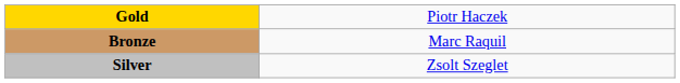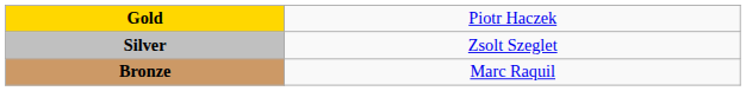 <table class="wikitable" style="text-align:center; " width="35%">
 <tr>
 <td bgcolor="gold"><strong>Gold</strong></td>
 <td><a href='#'>Piotr Haczek</a><br>  <small><em></em></small></td>
 </tr>
 <tr>
+<td bgcolor="silver"><strong>Silver</strong></td>
+<td><a href='#'>Zsolt Szeglet</a><br>  <small><em></em></small></td>
+</tr>
+<tr>
 <td bgcolor="CC9966"><strong>Bronze</strong></td>
 <td><a href='#'>Marc Raquil</a><br>  <small><em></em></small></td>
 </tr>
-<tr>
-<td bgcolor="silver"><strong>Silver</strong></td>
-<td><a href='#'>Zsolt Szeglet</a><br>  <small><em></em></small></td>
-</tr>
 </table>
